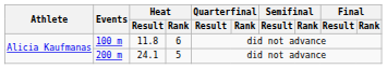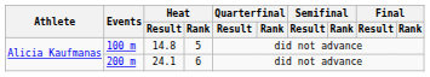 <table class=wikitable style="font-size:90%">
 <tr>
 <th rowspan="2">Athlete</th>
 <th rowspan="2">Events</th>
 <th colspan="2">Heat</th>
 <th colspan="2">Quarterfinal</th>
 <th colspan="2">Semifinal</th>
 <th colspan="2">Final</th>
 </tr>
 <tr>
 <th>Result</th>
 <th>Rank</th>
 <th>Result</th>
 <th>Rank</th>
 <th>Result</th>
 <th>Rank</th>
 <th>Result</th>
 <th>Rank</th>
 </tr>
 <tr align=center>
 <td align=left rowspan=2><a href='#'>Alicia Kaufmanas</a></td>
 <td align=left><a href='#'>100 m</a></td>
-<td>11.8</td>
-<td>6</td>
+<td>14.8</td>
+<td>5</td>
 <td align=center colspan=6>did not advance</td>
 </tr>
 <tr align=center>
 <td align=left><a href='#'>200 m</a></td>
 <td>24.1</td>
-<td>5</td>
+<td>6</td>
 <td align=center colspan=6>did not advance</td>
 </tr>
 </table>
